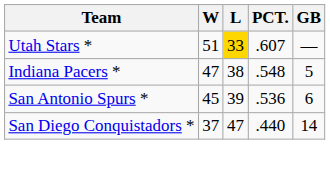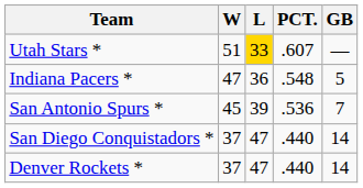 <table class="wikitable" style="text-align:center;">
 <tr>
 <th>Team</th>
 <th>W</th>
 <th>L</th>
 <th>PCT.</th>
 <th>GB</th>
 </tr>
 <tr>
 <td align="left"><a href='#'>Utah Stars</a> *</td>
 <td>51</td>
 <td style="background: gold;">33</td>
 <td>.607</td>
 <td>—</td>
 </tr>
 <tr>
 <td align="left"><a href='#'>Indiana Pacers</a> *</td>
 <td>47</td>
-<td>38</td>
+<td>36</td>
 <td>.548</td>
 <td>5</td>
 </tr>
 <tr>
 <td align="left"><a href='#'>San Antonio Spurs</a> *</td>
 <td>45</td>
 <td>39</td>
 <td>.536</td>
-<td>6</td>
+<td>7</td>
 </tr>
 <tr>
 <td align="left"><a href='#'>San Diego Conquistadors</a> *</td>
 <td>37</td>
 <td>47</td>
 <td>.440</td>
 <td>14</td>
 </tr>
+<tr>
+<td align="left"><a href='#'>Denver Rockets</a> *</td>
+<td>37</td>
+<td>47</td>
+<td>.440</td>
+<td>14</td>
+</tr>
 </table>
